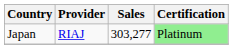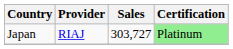 <table class="wikitable" border="1">
 <tr>
 <th>Country</th>
 <th>Provider</th>
 <th>Sales</th>
 <th>Certification</th>
 </tr>
 <tr>
 <td>Japan</td>
 <td><a href='#'>RIAJ</a></td>
-<td>303,277</td>
+<td>303,727</td>
 <td style="background: lightgreen;">Platinum</td>
 </tr>
 <tr>
 </tr>
 </table>
